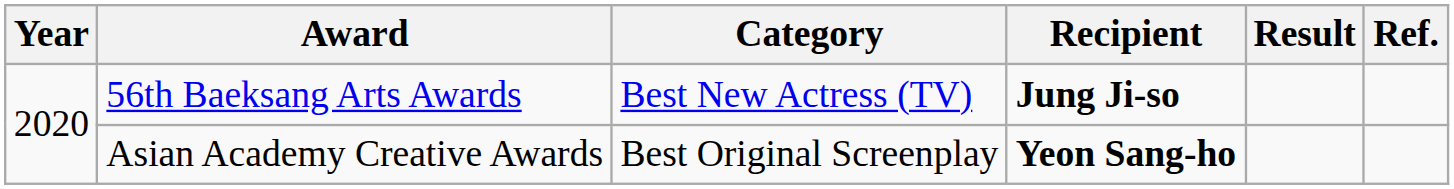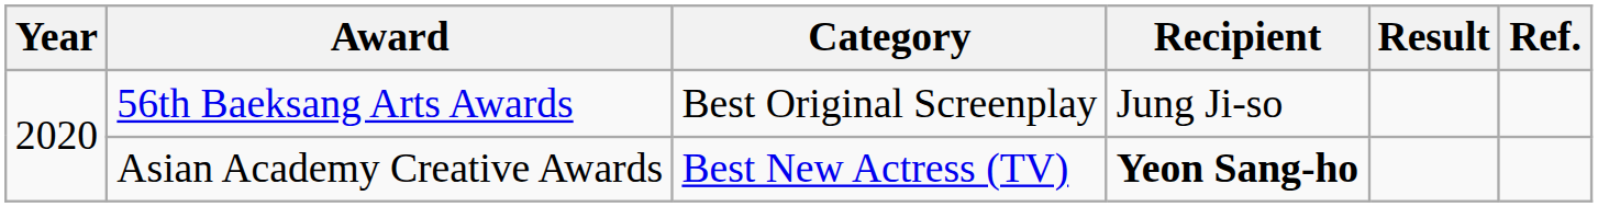 <table class="wikitable">
 <tr>
 <th>Year</th>
 <th>Award</th>
 <th>Category</th>
 <th>Recipient</th>
 <th>Result</th>
 <th>Ref.</th>
 </tr>
 <tr>
 <td rowspan=2>2020</td>
 <td><a href='#'>56th Baeksang Arts Awards</a></td>
-<td><a href='#'>Best New Actress (TV)</a></td>
-<td><strong>Jung Ji-so</strong></td>
+<td>Best Original Screenplay</td>
+<td>Jung Ji-so</td>
 <td></td>
 <td></td>
 </tr>
 <tr>
 <td>Asian Academy Creative Awards</td>
-<td>Best Original Screenplay</td>
+<td><a href='#'>Best New Actress (TV)</a></td>
 <td><strong>Yeon Sang-ho</strong></td>
 <td></td>
 <td></td>
 </tr>
 </table>
